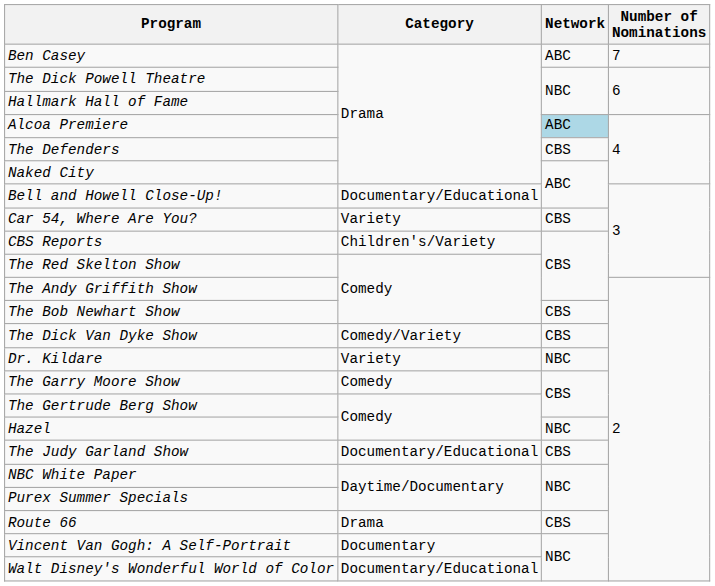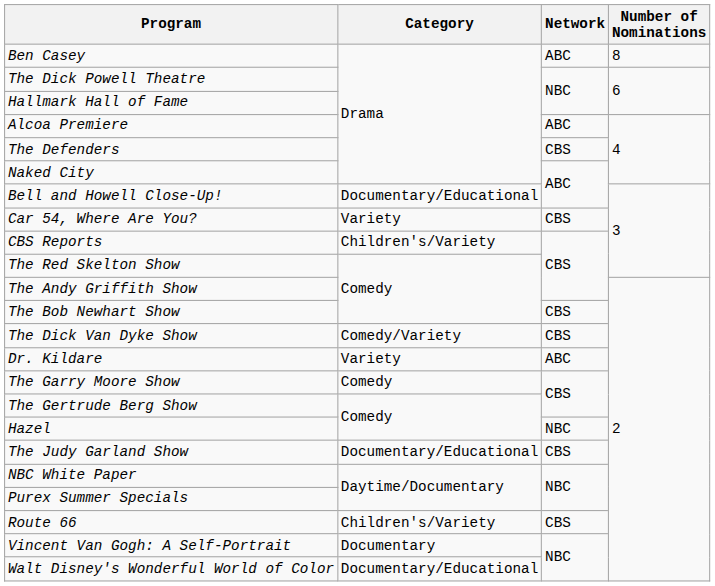 <table class="wikitable">
 <tr>
 <th>Program</th>
 <th>Category</th>
 <th>Network</th>
 <th>Number of<br>Nominations</th>
 </tr>
 <tr>
 <td><em>Ben Casey</em></td>
 <td rowspan="6">Drama</td>
 <td>ABC</td>
-<td>7</td>
+<td>8</td>
 </tr>
 <tr>
 <td><em>The Dick Powell Theatre</em></td>
 <td rowspan="2">NBC</td>
 <td rowspan="2">6</td>
 </tr>
 <tr>
 <td><em>Hallmark Hall of Fame</em></td>
 </tr>
 <tr>
 <td><em>Alcoa Premiere</em></td>
-<td style="background: lightblue;">ABC</td>
+<td>ABC</td>
 <td rowspan="3">4</td>
 </tr>
 <tr>
 <td><em>The Defenders</em></td>
 <td>CBS</td>
 </tr>
 <tr>
 <td><em>Naked City</em></td>
 <td rowspan="2">ABC</td>
 </tr>
 <tr>
 <td><em>Bell and Howell Close-Up!</em></td>
 <td>Documentary/Educational</td>
 <td rowspan="4">3</td>
 </tr>
 <tr>
 <td><em>Car 54, Where Are You?</em></td>
 <td>Variety</td>
 <td>CBS</td>
 </tr>
 <tr>
 <td><em>CBS Reports</em></td>
 <td>Children's/Variety</td>
 <td rowspan="3">CBS</td>
 </tr>
 <tr>
 <td><em>The Red Skelton Show</em></td>
 <td rowspan="3">Comedy</td>
 </tr>
 <tr>
 <td><em>The Andy Griffith Show</em></td>
 <td rowspan="13">2</td>
 </tr>
 <tr>
 <td><em>The Bob Newhart Show</em></td>
 <td>CBS</td>
 </tr>
 <tr>
 <td><em>The Dick Van Dyke Show</em></td>
 <td>Comedy/Variety</td>
 <td>CBS</td>
 </tr>
 <tr>
 <td><em>Dr. Kildare</em></td>
 <td>Variety</td>
-<td>NBC</td>
+<td>ABC</td>
 </tr>
 <tr>
 <td><em>The Garry Moore Show</em></td>
 <td>Comedy</td>
 <td rowspan="2">CBS</td>
 </tr>
 <tr>
 <td><em>The Gertrude Berg Show</em></td>
 <td rowspan="2">Comedy</td>
 </tr>
 <tr>
 <td><em>Hazel</em></td>
 <td>NBC</td>
 </tr>
 <tr>
 <td><em>The Judy Garland Show</em></td>
 <td>Documentary/Educational</td>
 <td>CBS</td>
 </tr>
 <tr>
 <td><em>NBC White Paper</em></td>
 <td rowspan="2">Daytime/Documentary</td>
 <td rowspan="2">NBC</td>
 </tr>
 <tr>
 <td><em>Purex Summer Specials</em></td>
 </tr>
 <tr>
 <td><em>Route 66</em></td>
-<td>Drama</td>
+<td>Children's/Variety</td>
 <td>CBS</td>
 </tr>
 <tr>
 <td><em>Vincent Van Gogh: A Self-Portrait</em></td>
 <td>Documentary</td>
 <td rowspan="2">NBC</td>
 </tr>
 <tr>
 <td><em>Walt Disney's Wonderful World of Color</em></td>
 <td>Documentary/Educational</td>
 </tr>
 </table>
